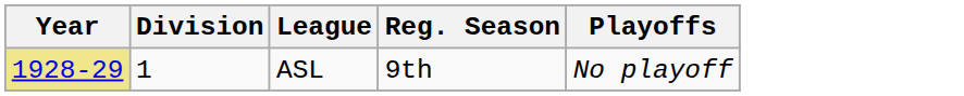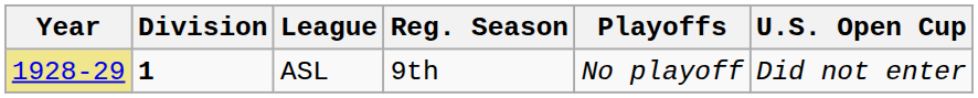 <table class="wikitable">
 <tr>
 <th>Year</th>
 <th>Division</th>
 <th>League</th>
 <th>Reg. Season</th>
 <th>Playoffs</th>
+<th>U.S. Open Cup</th>
 </tr>
 <tr>
 <td style="background: khaki;"><a href='#'>1928-29</a></td>
-<td>1</td>
+<td><strong>1</strong></td>
 <td>ASL</td>
 <td>9th</td>
 <td><em>No playoff</em></td>
+<td><em>Did not enter</em></td>
 </tr>
 </table>
